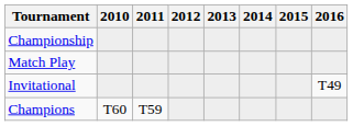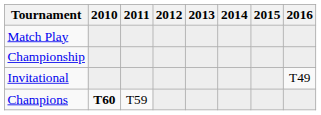 <table class="wikitable" style="text-align:center;">
 <tr>
 <th>Tournament</th>
 <th>2010</th>
 <th>2011</th>
 <th>2012</th>
 <th>2013</th>
 <th>2014</th>
 <th>2015</th>
 <th>2016</th>
 </tr>
 <tr>
-<td align="left"><a href='#'>Championship</a></td>
+<td align="left"><a href='#'>Match Play</a></td>
 <td style="background:#eeeeee;"></td>
 <td style="background:#eeeeee;"></td>
 <td style="background:#eeeeee;"></td>
 <td style="background:#eeeeee;"></td>
 <td style="background:#eeeeee;"></td>
 <td style="background:#eeeeee;"></td>
 <td style="background:#eeeeee;"></td>
 </tr>
 <tr>
-<td align="left"><a href='#'>Match Play</a></td>
+<td align="left"><a href='#'>Championship</a></td>
 <td style="background:#eeeeee;"></td>
 <td style="background:#eeeeee;"></td>
 <td style="background:#eeeeee;"></td>
 <td style="background:#eeeeee;"></td>
 <td style="background:#eeeeee;"></td>
 <td style="background:#eeeeee;"></td>
 <td style="background:#eeeeee;"></td>
 </tr>
 <tr>
 <td align="left"><a href='#'>Invitational</a></td>
 <td style="background:#eeeeee;"></td>
 <td style="background:#eeeeee;"></td>
 <td style="background:#eeeeee;"></td>
 <td style="background:#eeeeee;"></td>
 <td style="background:#eeeeee;"></td>
 <td style="background:#eeeeee;"></td>
 <td>T49</td>
 </tr>
 <tr>
 <td align="left"><a href='#'>Champions</a></td>
-<td>T60</td>
+<td><strong>T60</strong></td>
 <td>T59</td>
 <td style="background:#eeeeee;"></td>
 <td style="background:#eeeeee;"></td>
 <td style="background:#eeeeee;"></td>
 <td style="background:#eeeeee;"></td>
 <td style="background:#eeeeee;"></td>
 </tr>
 </table>
